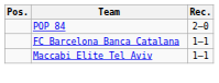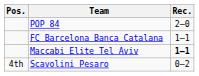 <table class="wikitable" style="text-align:center">
 <tr>
 <th width=25>Pos.</th>
 <th width=220>Team</th>
 <th width=25>Rec.</th>
 </tr>
 <tr>
 <td></td>
 <td align=left> <a href='#'>POP 84</a></td>
 <td>2–0</td>
 </tr>
 <tr>
 <td></td>
 <td align=left> <a href='#'>FC Barcelona Banca Catalana</a></td>
 <td>1–1</td>
 </tr>
 <tr>
 <td></td>
 <td align=left> <a href='#'>Maccabi Elite Tel Aviv</a></td>
-<td>1–1</td>
+<td><strong>1–1</strong></td>
+</tr>
+<tr>
+<td>4th</td>
+<td align=left> <a href='#'>Scavolini Pesaro</a></td>
+<td>0–2</td>
 </tr>
 </table>
